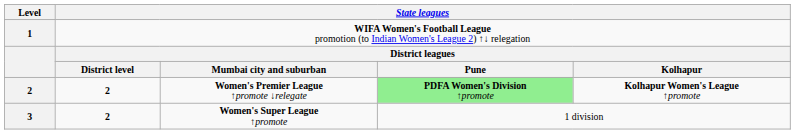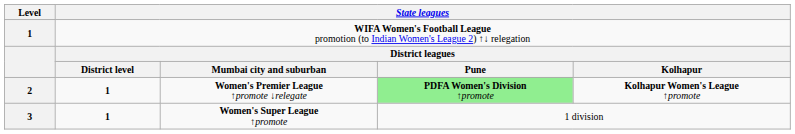 <table class="wikitable" style="text-align: center; font-size: 11px;" width="100%;">
 <tr>
 <th><span>Level</span></th>
 <th colspan="4"><span><em><a href='#'>State leagues</a></em></span></th>
 </tr>
 <tr>
 <th>1</th>
 <td colspan="4"><strong>WIFA Women's Football League</strong> <br> promotion (to <a href='#'>Indian Women's League 2</a>) ↑↓ relegation</td>
 </tr>
 <tr>
 <th rowspan="2"></th>
 <th colspan="4">District leagues</th>
 </tr>
 <tr>
 <th>District level</th>
 <th>Mumbai city and suburban</th>
 <th>Pune</th>
 <th>Kolhapur</th>
 </tr>
 <tr>
 <th>2</th>
-<td><strong>2</strong></td>
+<td><strong>1</strong></td>
 <td><strong>Women's Premier League</strong><br><em>↑promote</em> <em>↓relegate</em></td>
 <td style="background: lightgreen;"><strong>PDFA Women's Division</strong><br><em>↑promote</em></td>
 <td><strong>Kolhapur Women's League</strong><br><em>↑promote</em></td>
 </tr>
 <tr>
 <th>3</th>
-<td><strong>2</strong></td>
+<td><strong>1</strong></td>
 <td><strong>Women's Super League</strong><br><em>↑promote</em></td>
 <td colspan="2">1 division</td>
 </tr>
 </table>
